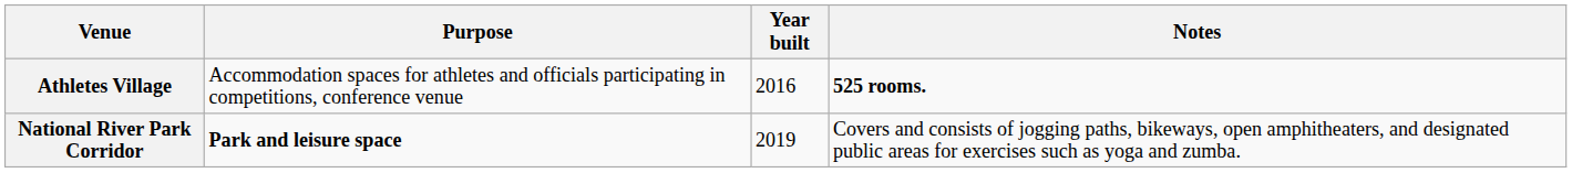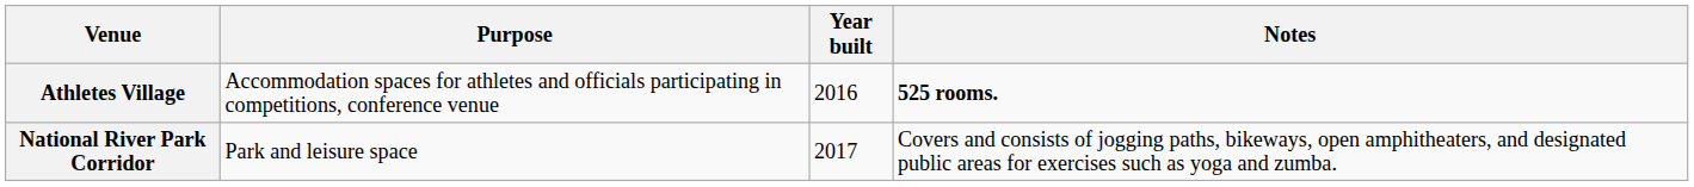 <table class="wikitable">
 <tr>
 <th scope="col">Venue</th>
 <th scope="col">Purpose</th>
 <th scope="col">Year built</th>
 <th scope="col" class="unsortable">Notes</th>
 </tr>
 <tr>
 <th scope="row">Athletes Village</th>
 <td>Accommodation spaces for athletes and officials participating in competitions, conference venue</td>
 <td>2016</td>
 <td><strong>525 rooms.</strong></td>
 </tr>
 <tr>
 <th scope="row">National River Park Corridor</th>
-<td><strong>Park and leisure space</strong></td>
-<td>2019</td>
+<td>Park and leisure space</td>
+<td>2017</td>
 <td>Covers  and consists of jogging paths, bikeways, open amphitheaters, and designated public areas for exercises such as yoga and zumba.</td>
 </tr>
 </table>
